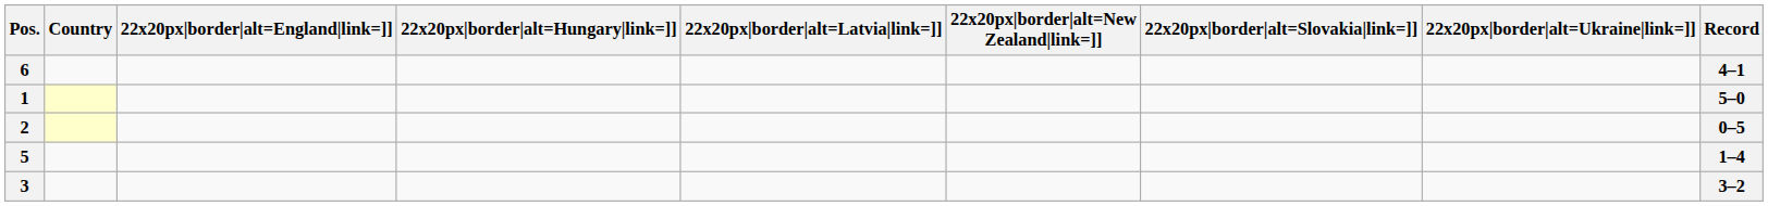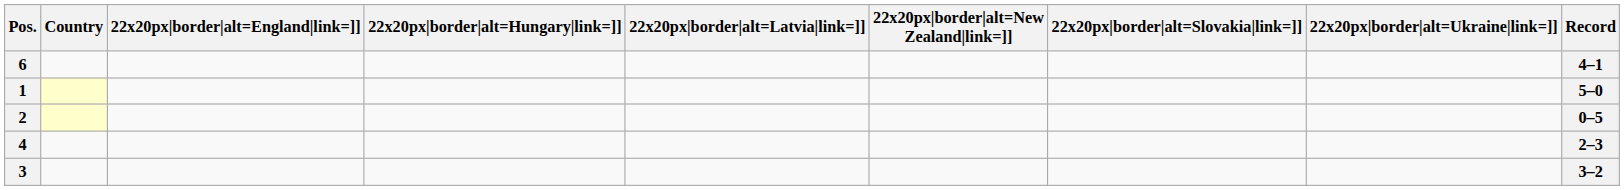 <table class="wikitable sortable nowrap" style="text-align:center; font-size:0.9em;">
 <tr>
 <th>Pos.</th>
 <th>Country</th>
 <th [[Image:>22x20px|border|alt=England|link=]]</th>
 <th [[Image:>22x20px|border|alt=Hungary|link=]]</th>
 <th [[Image:>22x20px|border|alt=Latvia|link=]]</th>
 <th [[Image:>22x20px|border|alt=New Zealand|link=]]</th>
 <th [[Image:>22x20px|border|alt=Slovakia|link=]]</th>
 <th [[Image:>22x20px|border|alt=Ukraine|link=]]</th>
 <th>Record</th>
 </tr>
 <tr>
 <th>6</th>
 <td style="text-align:left;"></td>
 <td></td>
 <td></td>
 <td></td>
 <td></td>
 <td></td>
 <td></td>
 <th>4–1</th>
 </tr>
 <tr>
 <th>1</th>
 <td style="text-align:left; background:#ffffcc;"></td>
 <td></td>
 <td></td>
 <td></td>
 <td></td>
 <td></td>
 <td></td>
 <th>5–0</th>
 </tr>
 <tr>
 <th>2</th>
 <td style="text-align:left; background:#ffffcc;"></td>
 <td></td>
 <td></td>
 <td></td>
 <td></td>
 <td></td>
 <td></td>
 <th>0–5</th>
 </tr>
 <tr>
-<th>5</th>
+<th>4</th>
 <td style="text-align:left;"></td>
 <td></td>
 <td></td>
 <td></td>
 <td></td>
 <td></td>
 <td></td>
-<th>1–4</th>
+<th>2–3</th>
 </tr>
 <tr>
 <th>3</th>
 <td style="text-align:left;"></td>
 <td></td>
 <td></td>
 <td></td>
 <td></td>
 <td></td>
 <td></td>
 <th>3–2</th>
 </tr>
 </table>
